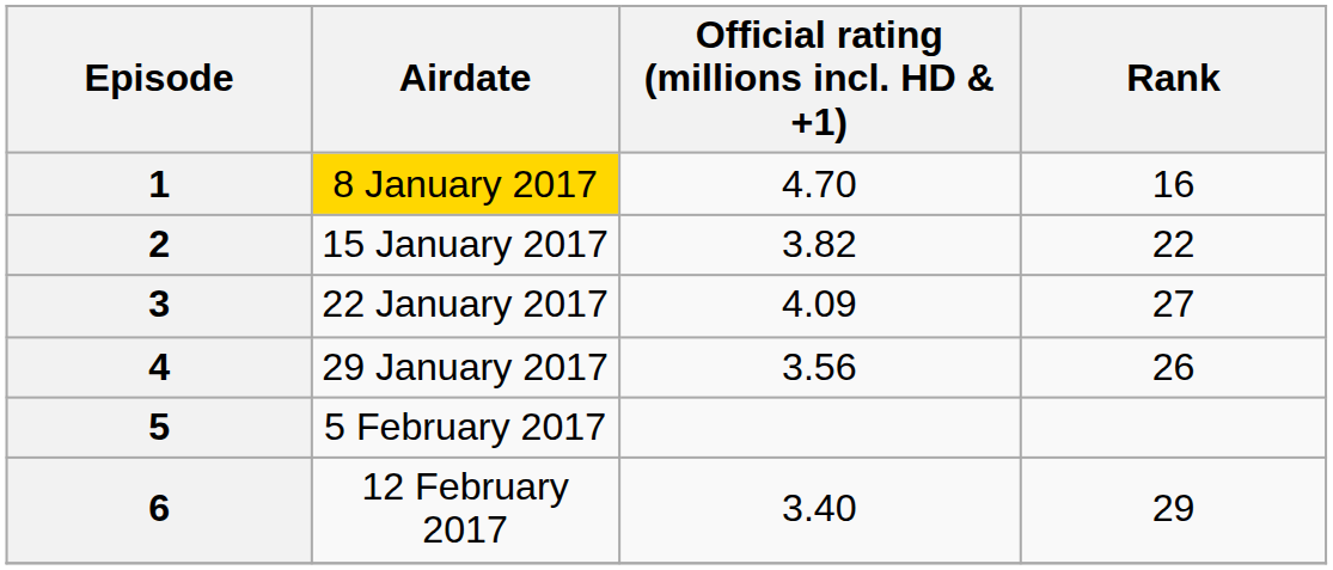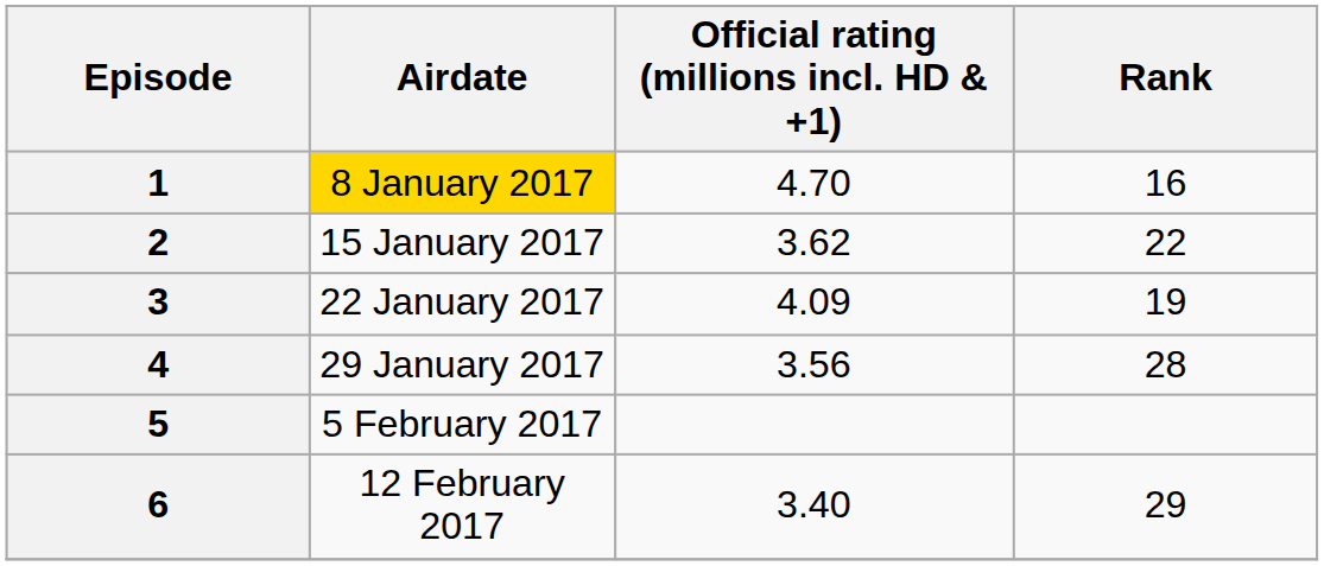 <table class="wikitable" style="text-align:center; margin: 1em auto 1em auto">
 <tr>
 <th scope="col" style="width:120px;">Episode</th>
 <th scope="col" style="width:120px;">Airdate</th>
 <th scope="col" style="width:160px;">Official rating<br>(millions incl. HD & +1)</th>
 <th scope="col" style="width:120px;">Rank</th>
 </tr>
 <tr>
 <th>1</th>
 <td style="background: gold;">8 January 2017</td>
 <td>4.70</td>
 <td>16</td>
 </tr>
 <tr>
 <th>2</th>
 <td>15 January 2017</td>
-<td>3.82</td>
+<td>3.62</td>
 <td>22</td>
 </tr>
 <tr>
 <th>3</th>
 <td>22 January 2017</td>
 <td>4.09</td>
-<td>27</td>
+<td>19</td>
 </tr>
 <tr>
 <th>4</th>
 <td>29 January 2017</td>
 <td>3.56</td>
-<td>26</td>
+<td>28</td>
 </tr>
 <tr>
 <th>5</th>
 <td>5 February 2017</td>
 <td></td>
 <td></td>
 </tr>
 <tr>
 <th>6</th>
 <td>12 February 2017</td>
 <td>3.40</td>
 <td>29</td>
 </tr>
 <tr>
 </tr>
 </table>
